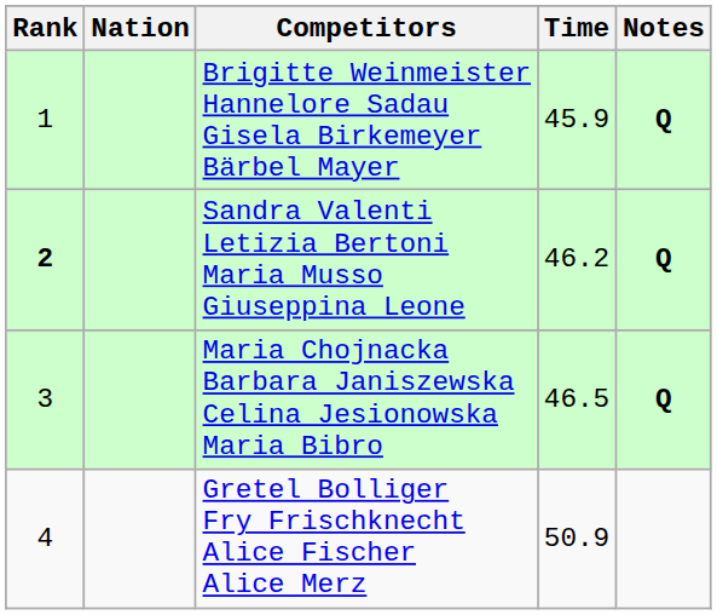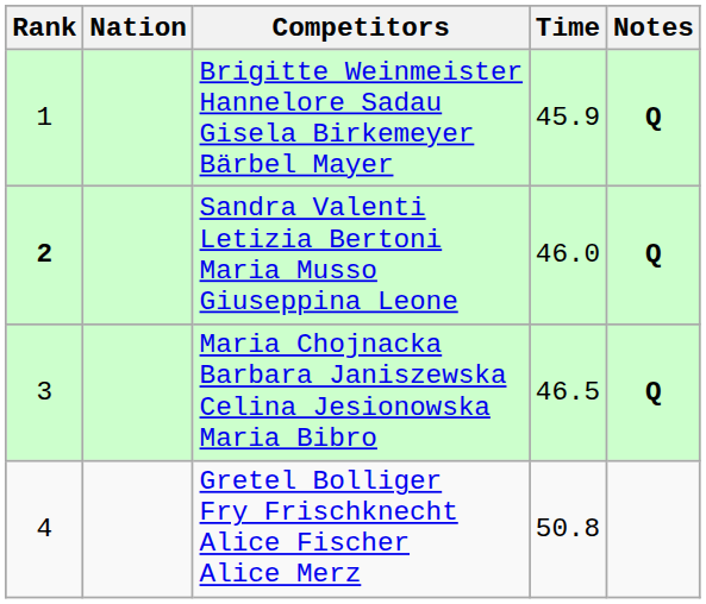 <table class="wikitable sortable" style="text-align:center">
 <tr>
 <th>Rank</th>
 <th>Nation</th>
 <th>Competitors</th>
 <th>Time</th>
 <th>Notes</th>
 </tr>
 <tr bgcolor=ccffcc>
 <td>1</td>
 <td align=left></td>
 <td align=left><a href='#'>Brigitte Weinmeister</a><br><a href='#'>Hannelore Sadau</a><br><a href='#'>Gisela Birkemeyer</a><br><a href='#'>Bärbel Mayer</a></td>
 <td>45.9</td>
 <td><strong>Q</strong></td>
 </tr>
 <tr bgcolor=ccffcc>
 <td><strong>2</strong></td>
 <td align=left></td>
 <td align=left><a href='#'>Sandra Valenti</a><br><a href='#'>Letizia Bertoni</a><br><a href='#'>Maria Musso</a><br><a href='#'>Giuseppina Leone</a></td>
-<td>46.2</td>
+<td>46.0</td>
 <td><strong>Q</strong></td>
 </tr>
 <tr bgcolor=ccffcc>
 <td>3</td>
 <td align=left></td>
 <td align=left><a href='#'>Maria Chojnacka</a><br><a href='#'>Barbara Janiszewska</a><br><a href='#'>Celina Jesionowska</a><br><a href='#'>Maria Bibro</a></td>
 <td>46.5</td>
 <td><strong>Q</strong></td>
 </tr>
 <tr>
 <td>4</td>
 <td align=left></td>
 <td align=left><a href='#'>Gretel Bolliger</a><br><a href='#'>Fry Frischknecht</a><br><a href='#'>Alice Fischer</a><br><a href='#'>Alice Merz</a></td>
-<td>50.9</td>
+<td>50.8</td>
 <td></td>
 </tr>
 </table>
